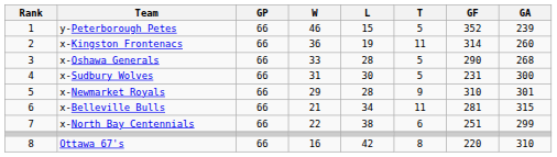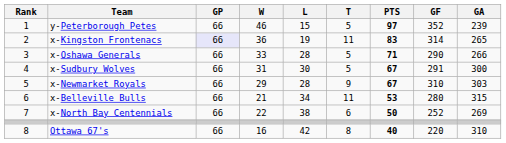 <table class="wikitable sortable" style="text-align:center">
 <tr>
 <th width="7.5%">Rank</th>
 <th width="25.5%">Team</th>
 <th width="7.5%">GP</th>
 <th width="7.5%">W</th>
 <th width="7.5%">L</th>
 <th width="7.5%">T</th>
+<th width="7.5%">PTS</th>
 <th width="7.5%">GF</th>
 <th width="7.5%">GA</th>
 </tr>
 <tr>
 <td>1</td>
 <td align=left>y-<a href='#'>Peterborough Petes</a></td>
 <td>66</td>
 <td>46</td>
 <td>15</td>
 <td>5</td>
+<td><strong>97</strong></td>
 <td>352</td>
 <td>239</td>
 </tr>
 <tr>
 <td>2</td>
 <td align=left>x-<a href='#'>Kingston Frontenacs</a></td>
-<td>66</td>
+<td style="background: lavender;">66</td>
 <td>36</td>
 <td>19</td>
 <td>11</td>
+<td><strong>83</strong></td>
 <td>314</td>
-<td>260</td>
+<td>265</td>
 </tr>
 <tr>
 <td>3</td>
 <td align=left>x-<a href='#'>Oshawa Generals</a></td>
 <td>66</td>
 <td>33</td>
 <td>28</td>
 <td>5</td>
+<td><strong>71</strong></td>
 <td>290</td>
-<td>268</td>
+<td>266</td>
 </tr>
 <tr>
 <td>4</td>
 <td align=left>x-<a href='#'>Sudbury Wolves</a></td>
 <td>66</td>
 <td>31</td>
 <td>30</td>
 <td>5</td>
-<td>231</td>
+<td><strong>67</strong></td>
+<td>291</td>
 <td>300</td>
 </tr>
 <tr>
 <td>5</td>
 <td align=left>x-<a href='#'>Newmarket Royals</a></td>
 <td>66</td>
 <td>29</td>
 <td>28</td>
 <td>9</td>
+<td><strong>67</strong></td>
 <td>310</td>
-<td>301</td>
+<td>303</td>
 </tr>
 <tr>
 <td>6</td>
 <td align=left>x-<a href='#'>Belleville Bulls</a></td>
 <td>66</td>
 <td>21</td>
 <td>34</td>
 <td>11</td>
-<td>281</td>
+<td><strong>53</strong></td>
+<td>280</td>
 <td>315</td>
 </tr>
 <tr>
 <td>7</td>
 <td align=left>x-<a href='#'>North Bay Centennials</a></td>
 <td>66</td>
 <td>22</td>
 <td>38</td>
 <td>6</td>
-<td>251</td>
-<td>299</td>
+<td><strong>50</strong></td>
+<td>252</td>
+<td>269</td>
 </tr>
 <tr style="background-color:#cccccc;">
+<td></td>
 <td></td>
 <td></td>
 <td></td>
 <td></td>
 <td></td>
 <td></td>
 <td></td>
 <td></td>
 </tr>
 <tr>
 <td>8</td>
 <td align=left><a href='#'>Ottawa 67's</a></td>
 <td>66</td>
 <td>16</td>
 <td>42</td>
 <td>8</td>
+<td><strong>40</strong></td>
 <td>220</td>
 <td>310</td>
 </tr>
 </table>
